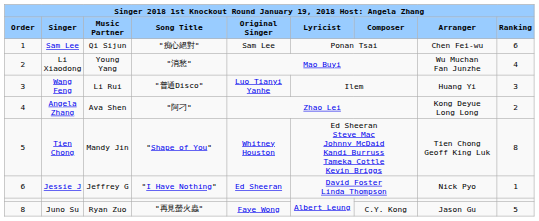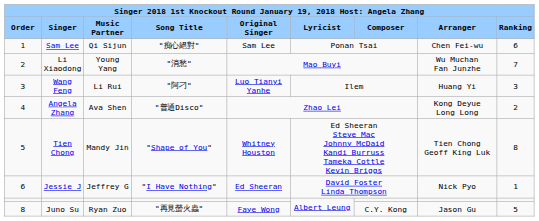 <table class="wikitable sortable mw-collapsible" width="100%" style="text-align:center">
 <tr align=center style="background:#99CCFF">
 <td colspan="9"><div><strong>Singer 2018 1st Knockout Round January 19, 2018 Host: Angela Zhang</strong></div></td>
 </tr>
 <tr style="background:#99CCFF">
 <td style="width:7%"><strong>Order</strong></td>
 <td style="width:8%"><strong>Singer</strong></td>
 <td style="width:9%"><strong>Music Partner</strong></td>
 <td style="width:18%"><strong>Song Title</strong></td>
 <td style="width:12%"><strong>Original Singer</strong></td>
 <td style="width:12% "><strong>Lyricist</strong></td>
 <td style="width:12%"><strong>Composer</strong></td>
 <td style="width:15%"><strong>Arranger</strong></td>
 <td style="width:7%"><strong>Ranking</strong></td>
 </tr>
 <tr>
 <td>1</td>
 <td><a href='#'>Sam Lee</a></td>
 <td>Qi Sijun</td>
 <td>"痴心絕對"</td>
 <td>Sam Lee</td>
 <td colspan="2">Ponan Tsai</td>
 <td>Chen Fei-wu</td>
 <td>6</td>
 </tr>
 <tr>
 <td>2</td>
 <td>Li Xiaodong</td>
 <td>Young Yang</td>
 <td>"消愁"</td>
 <td colspan="3"><a href='#'>Mao Buyi</a></td>
 <td>Wu Muchan<br>Fan Junzhe</td>
-<td>4</td>
+<td>7</td>
 </tr>
 <tr>
 <td>3</td>
 <td><a href='#'>Wang Feng</a></td>
 <td>Li Rui</td>
-<td>"普通Disco"</td>
+<td>"阿刁"</td>
 <td><a href='#'>Luo Tianyi</a><br><a href='#'>Yanhe</a></td>
 <td colspan="2">Ilem</td>
 <td>Huang Yi</td>
 <td>3</td>
 </tr>
 <tr>
 <td>4</td>
 <td><a href='#'>Angela Zhang</a></td>
 <td>Ava Shen</td>
-<td>"阿刁"</td>
+<td>"普通Disco"</td>
 <td colspan="3"><a href='#'>Zhao Lei</a></td>
 <td>Kong Deyue<br>Long Long</td>
 <td>2</td>
 </tr>
 <tr>
 <td>5</td>
 <td><a href='#'>Tien Chong</a></td>
 <td>Mandy Jin</td>
 <td>"<a href='#'>Shape of You</a>"</td>
 <td><a href='#'>Whitney Houston</a></td>
 <td colspan="2">Ed Sheeran<br><a href='#'>Steve Mac</a><br><a href='#'>Johnny McDaid</a><br><a href='#'>Kandi Burruss</a><br><a href='#'>Tameka Cottle</a><br><a href='#'>Kevin Briggs</a></td>
 <td>Tien Chong<br>Geoff King Luk</td>
 <td>8</td>
 </tr>
 <tr>
 <td>6</td>
 <td><a href='#'>Jessie J</a></td>
 <td>Jeffrey G</td>
 <td>"<a href='#'>I Have Nothing</a>"</td>
 <td><a href='#'>Ed Sheeran</a></td>
 <td colspan="2"><a href='#'>David Foster</a> <br> <a href='#'>Linda Thompson</a></td>
 <td>Nick Pyo</td>
 <td>1</td>
 </tr>
 <tr>
 <td></td>
 <td><a href='#'></a></td>
 <td><a href='#'></a></td>
 <td></td>
 <td><a href='#'></a></td>
 <td rowspan="2"><a href='#'>Albert Leung</a></td>
 <td></td>
 <td></td>
 <td></td>
 </tr>
 <tr>
 <td>8</td>
 <td>Juno Su</td>
 <td>Ryan Zuo</td>
 <td>"再見螢火蟲"</td>
 <td><a href='#'>Faye Wong</a></td>
 <td>C.Y. Kong</td>
 <td>Jason Gu</td>
 <td>5</td>
 </tr>
 </table>
